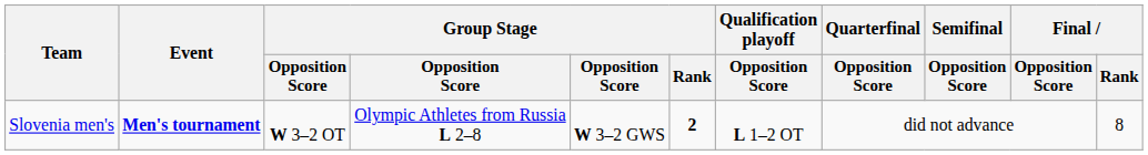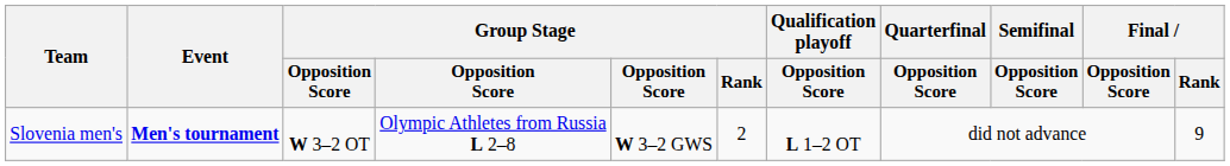 <table class="wikitable" style="font-size:90%">
 <tr>
 <th rowspan=2>Team</th>
 <th rowspan=2>Event</th>
 <th colspan=4>Group Stage</th>
 <th>Qualification<br>playoff</th>
 <th>Quarterfinal</th>
 <th>Semifinal</th>
 <th colspan=2>Final / </th>
 </tr>
 <tr style="font-size:95%">
 <th>Opposition<br>Score</th>
 <th>Opposition<br>Score</th>
 <th>Opposition<br>Score</th>
 <th>Rank</th>
 <th>Opposition<br>Score</th>
 <th>Opposition<br>Score</th>
 <th>Opposition<br>Score</th>
 <th>Opposition<br>Score</th>
 <th>Rank</th>
 </tr>
 <tr align=center>
 <td align=left><a href='#'>Slovenia men's</a></td>
 <td align=left><strong><a href='#'>Men's tournament</a></strong></td>
 <td><br><strong>W</strong> 3–2 ОТ</td>
 <td> <a href='#'>Olympic Athletes from Russia</a><br><strong>L</strong> 2–8</td>
 <td><br><strong>W</strong> 3–2 GWS</td>
-<td><strong>2</strong></td>
+<td>2</td>
 <td><br><strong>L</strong> 1–2 OT</td>
 <td colspan=3>did not advance</td>
-<td>8</td>
+<td>9</td>
 </tr>
 </table>
